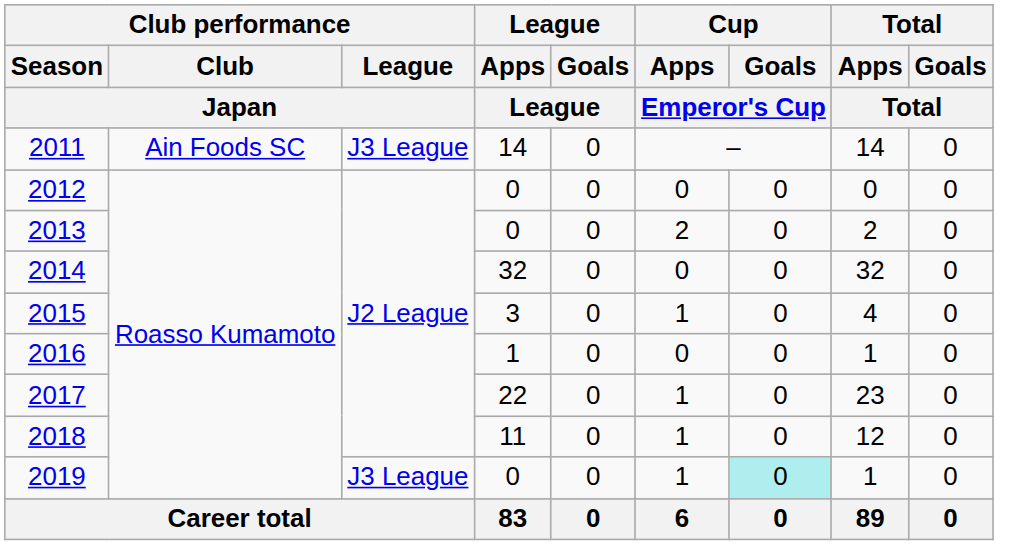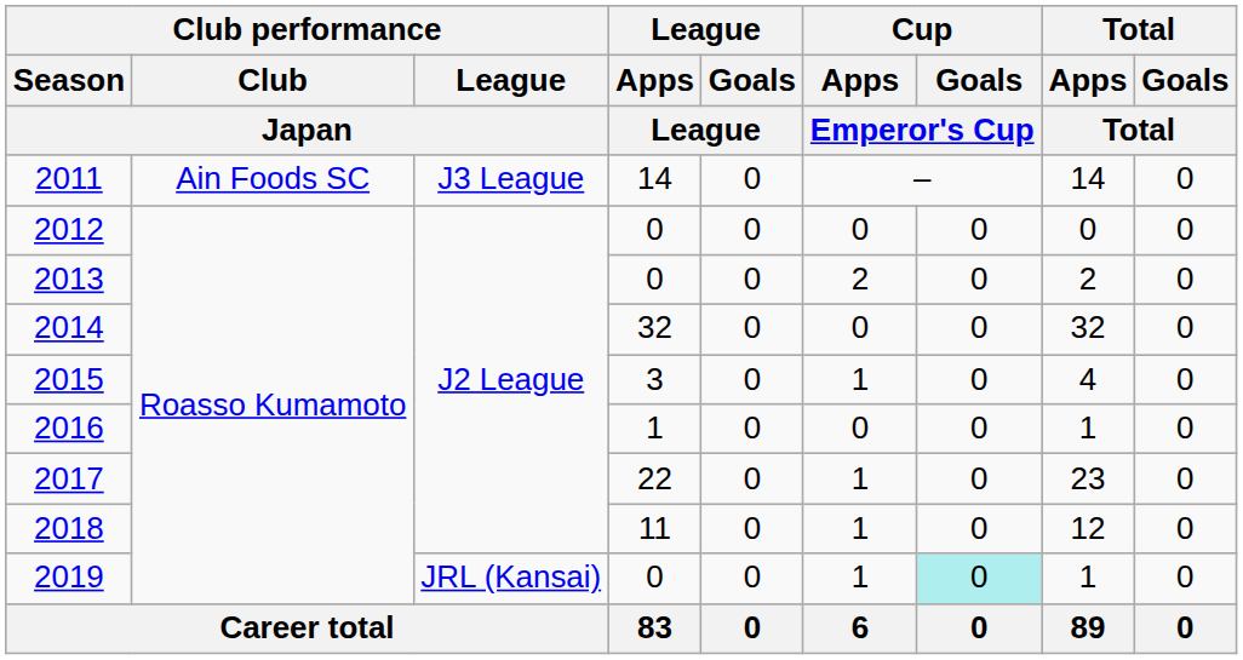 <table class="wikitable" style="text-align:center">
 <tr>
 <th colspan=3>Club performance</th>
 <th colspan=2>League</th>
 <th colspan=2>Cup</th>
 <th colspan=2>Total</th>
 </tr>
 <tr>
 <th>Season</th>
 <th>Club</th>
 <th>League</th>
 <th>Apps</th>
 <th>Goals</th>
 <th>Apps</th>
 <th>Goals</th>
 <th>Apps</th>
 <th>Goals</th>
 </tr>
 <tr>
 <th colspan=3>Japan</th>
 <th colspan=2>League</th>
 <th colspan=2><a href='#'>Emperor's Cup</a></th>
 <th colspan=2>Total</th>
 </tr>
 <tr>
 <td><a href='#'>2011</a></td>
 <td><a href='#'>Ain Foods SC</a></td>
 <td><a href='#'>J3 League</a></td>
 <td>14</td>
 <td>0</td>
 <td colspan="2">–</td>
 <td>14</td>
 <td>0</td>
 </tr>
 <tr>
 <td><a href='#'>2012</a></td>
 <td rowspan="8"><a href='#'>Roasso Kumamoto</a></td>
 <td rowspan="7"><a href='#'>J2 League</a></td>
 <td>0</td>
 <td>0</td>
 <td>0</td>
 <td>0</td>
 <td>0</td>
 <td>0</td>
 </tr>
 <tr>
 <td><a href='#'>2013</a></td>
 <td>0</td>
 <td>0</td>
 <td>2</td>
 <td>0</td>
 <td>2</td>
 <td>0</td>
 </tr>
 <tr>
 <td><a href='#'>2014</a></td>
 <td>32</td>
 <td>0</td>
 <td>0</td>
 <td>0</td>
 <td>32</td>
 <td>0</td>
 </tr>
 <tr>
 <td><a href='#'>2015</a></td>
 <td>3</td>
 <td>0</td>
 <td>1</td>
 <td>0</td>
 <td>4</td>
 <td>0</td>
 </tr>
 <tr>
 <td><a href='#'>2016</a></td>
 <td>1</td>
 <td>0</td>
 <td>0</td>
 <td>0</td>
 <td>1</td>
 <td>0</td>
 </tr>
 <tr>
 <td><a href='#'>2017</a></td>
 <td>22</td>
 <td>0</td>
 <td>1</td>
 <td>0</td>
 <td>23</td>
 <td>0</td>
 </tr>
 <tr>
 <td><a href='#'>2018</a></td>
 <td>11</td>
 <td>0</td>
 <td>1</td>
 <td>0</td>
 <td>12</td>
 <td>0</td>
 </tr>
 <tr>
 <td><a href='#'>2019</a></td>
-<td><a href='#'>J3 League</a></td>
+<td><a href='#'>JRL (Kansai)</a></td>
 <td>0</td>
 <td>0</td>
 <td>1</td>
 <td style="background: paleturquoise;">0</td>
 <td>1</td>
 <td>0</td>
 </tr>
 <tr>
 <th colspan=3>Career total</th>
 <th>83</th>
 <th>0</th>
 <th>6</th>
 <th>0</th>
 <th>89</th>
 <th>0</th>
 </tr>
 </table>
